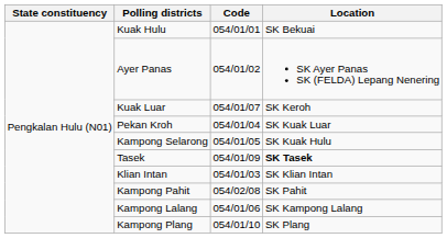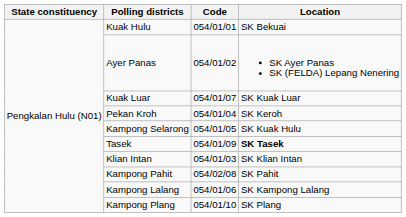 <table class="wikitable sortable mw-collapsible" style="white-space:nowrap;font-size:85%">
 <tr>
 <th>State constituency</th>
 <th>Polling districts</th>
 <th>Code</th>
 <th>Location</th>
 </tr>
 <tr>
 <td rowspan="10">Pengkalan Hulu (N01)</td>
 <td>Kuak Hulu</td>
 <td>054/01/01</td>
 <td>SK Bekuai</td>
 </tr>
 <tr>
 <td>Ayer Panas</td>
 <td>054/01/02</td>
 <td><br><ul><li>SK Ayer Panas</li><li>SK (FELDA) Lepang Nenering</li></ul></td>
 </tr>
 <tr>
 <td>Kuak Luar</td>
 <td>054/01/07</td>
-<td>SK Keroh</td>
+<td>SK Kuak Luar</td>
 </tr>
 <tr>
 <td>Pekan Kroh</td>
 <td>054/01/04</td>
-<td>SK Kuak Luar</td>
+<td>SK Keroh</td>
 </tr>
 <tr>
 <td>Kampong Selarong</td>
 <td>054/01/05</td>
 <td>SK Kuak Hulu</td>
 </tr>
 <tr>
 <td>Tasek</td>
 <td>054/01/09</td>
 <td><strong>SK Tasek</strong></td>
 </tr>
 <tr>
 <td>Klian Intan</td>
 <td>054/01/03</td>
 <td>SK Klian Intan</td>
 </tr>
 <tr>
 <td>Kampong Pahit</td>
 <td>054/02/08</td>
 <td>SK Pahit</td>
 </tr>
 <tr>
 <td>Kampong Lalang</td>
 <td>054/01/06</td>
 <td>SK Kampong Lalang</td>
 </tr>
 <tr>
 <td>Kampong Plang</td>
 <td>054/01/10</td>
 <td>SK Plang</td>
 </tr>
 </table>
